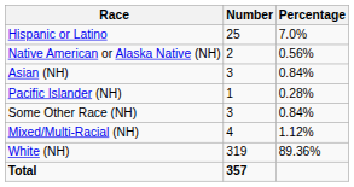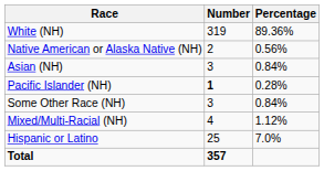 <table class="wikitable">
 <tr>
 <th>Race</th>
 <th>Number</th>
 <th>Percentage</th>
 </tr>
 <tr>
-<td><a href='#'>Hispanic or Latino</a></td>
-<td>25</td>
-<td>7.0%</td>
+<td><a href='#'>White</a> (NH)</td>
+<td>319</td>
+<td>89.36%</td>
 </tr>
 <tr>
 <td><a href='#'>Native American</a> or <a href='#'>Alaska Native</a> (NH)</td>
 <td>2</td>
 <td>0.56%</td>
 </tr>
 <tr>
 <td><a href='#'>Asian</a> (NH)</td>
 <td>3</td>
 <td>0.84%</td>
 </tr>
 <tr>
 <td><a href='#'>Pacific Islander</a> (NH)</td>
-<td>1</td>
+<td><strong>1</strong></td>
 <td>0.28%</td>
 </tr>
 <tr>
 <td>Some Other Race (NH)</td>
 <td>3</td>
 <td>0.84%</td>
 </tr>
 <tr>
 <td><a href='#'>Mixed/Multi-Racial</a> (NH)</td>
 <td>4</td>
 <td>1.12%</td>
 </tr>
 <tr>
-<td><a href='#'>White</a> (NH)</td>
-<td>319</td>
-<td>89.36%</td>
+<td><a href='#'>Hispanic or Latino</a></td>
+<td>25</td>
+<td>7.0%</td>
 </tr>
 <tr>
 <td><strong>Total</strong></td>
 <td><strong>357</strong></td>
 <td></td>
 </tr>
 </table>
